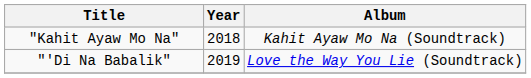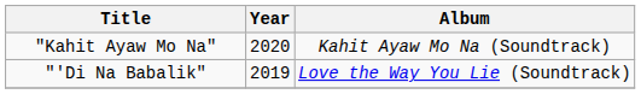 <table class="wikitable plainrowheaders" style="text-align:center;">
 <tr>
 <th scope="col" rowspan="1" style="width:180px;">Title</th>
 <th scope="col" rowspan="1">Year</th>
 <th scope="col" rowspan="1">Album</th>
 </tr>
 <tr>
 <td>"Kahit Ayaw Mo Na"</td>
-<td align="center" rowspan="1">2018</td>
+<td align="center" rowspan="1">2020</td>
 <td rowspan="1"><em>Kahit Ayaw Mo Na</em> (Soundtrack)</td>
 </tr>
 <tr>
 <td>"'Di Na Babalik"</td>
 <td align="center" rowspan="1">2019</td>
 <td rowspan="1"><em><a href='#'>Love the Way You Lie</a></em> (Soundtrack)</td>
 </tr>
 <tr>
 </tr>
 </table>
